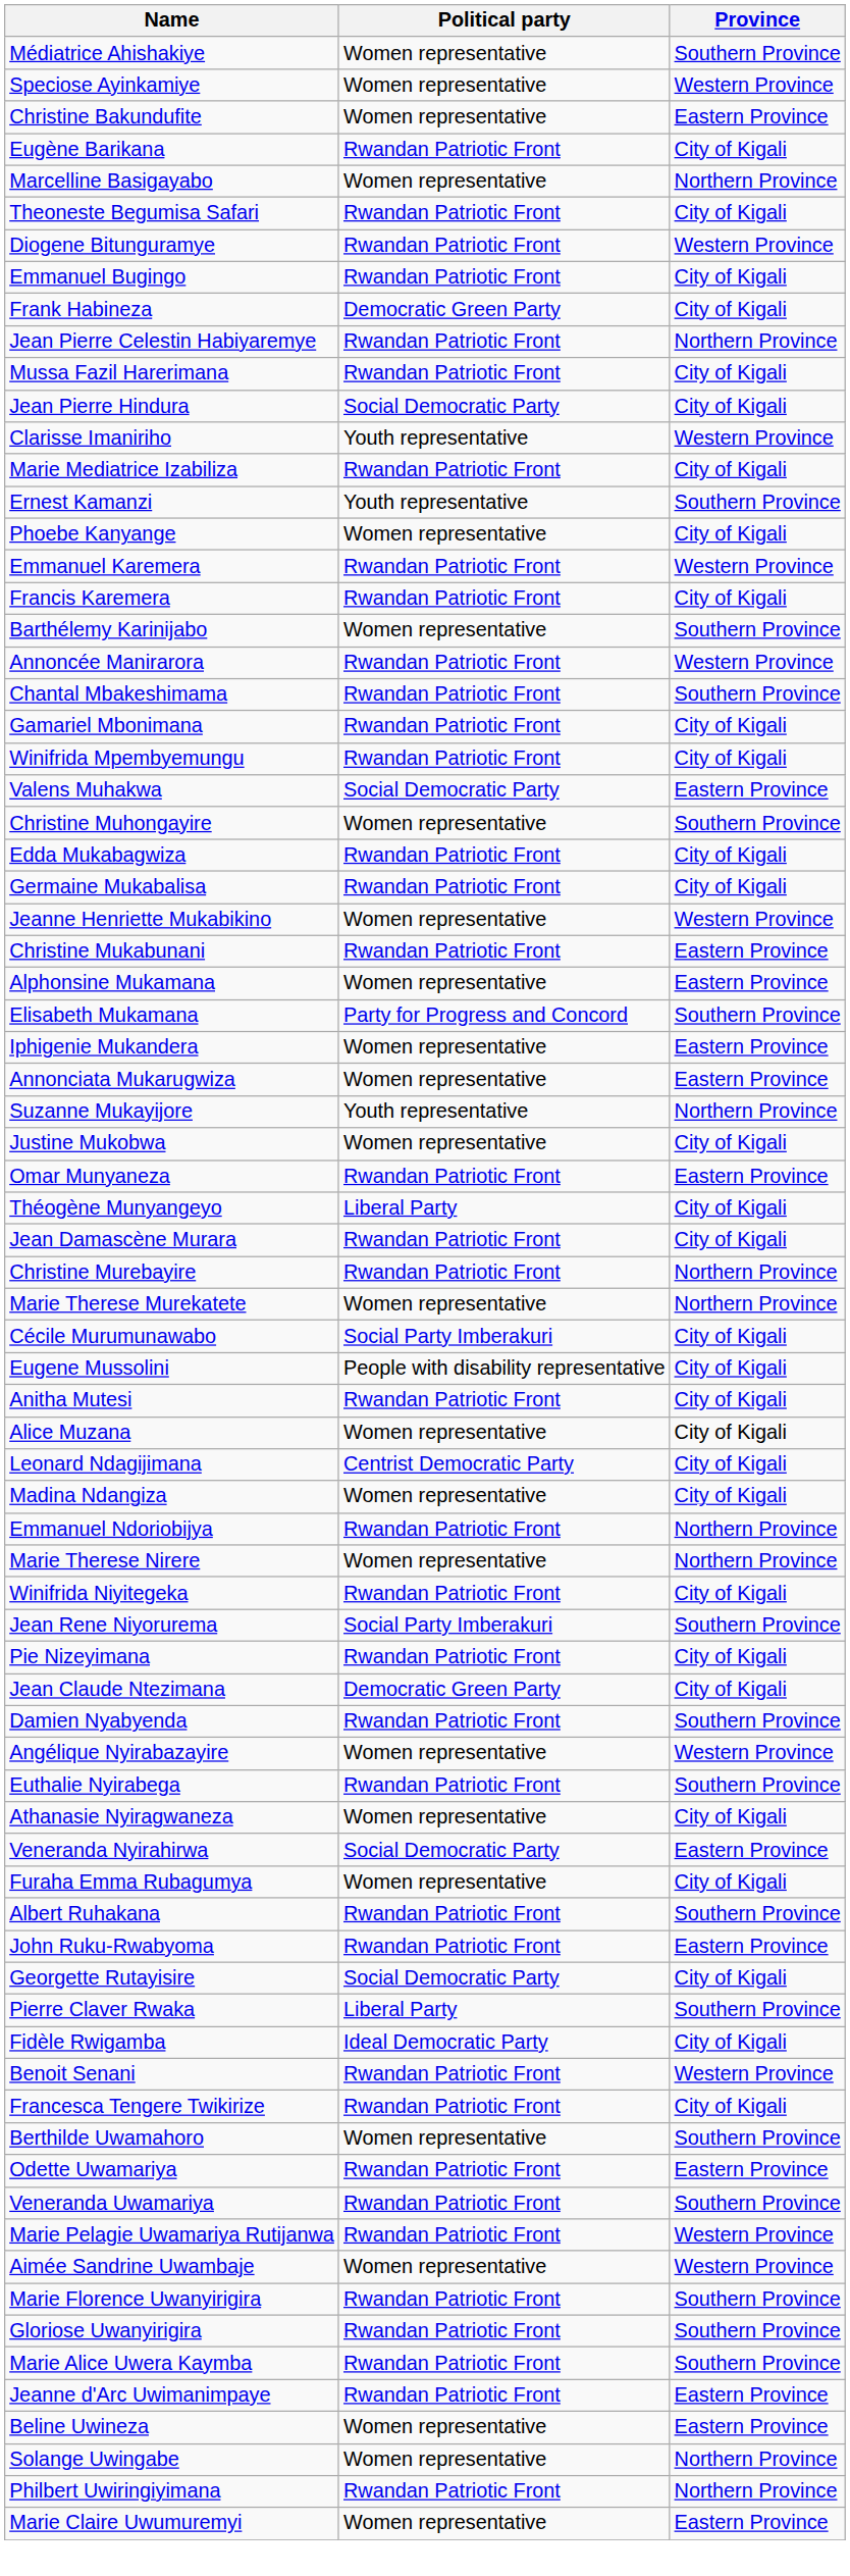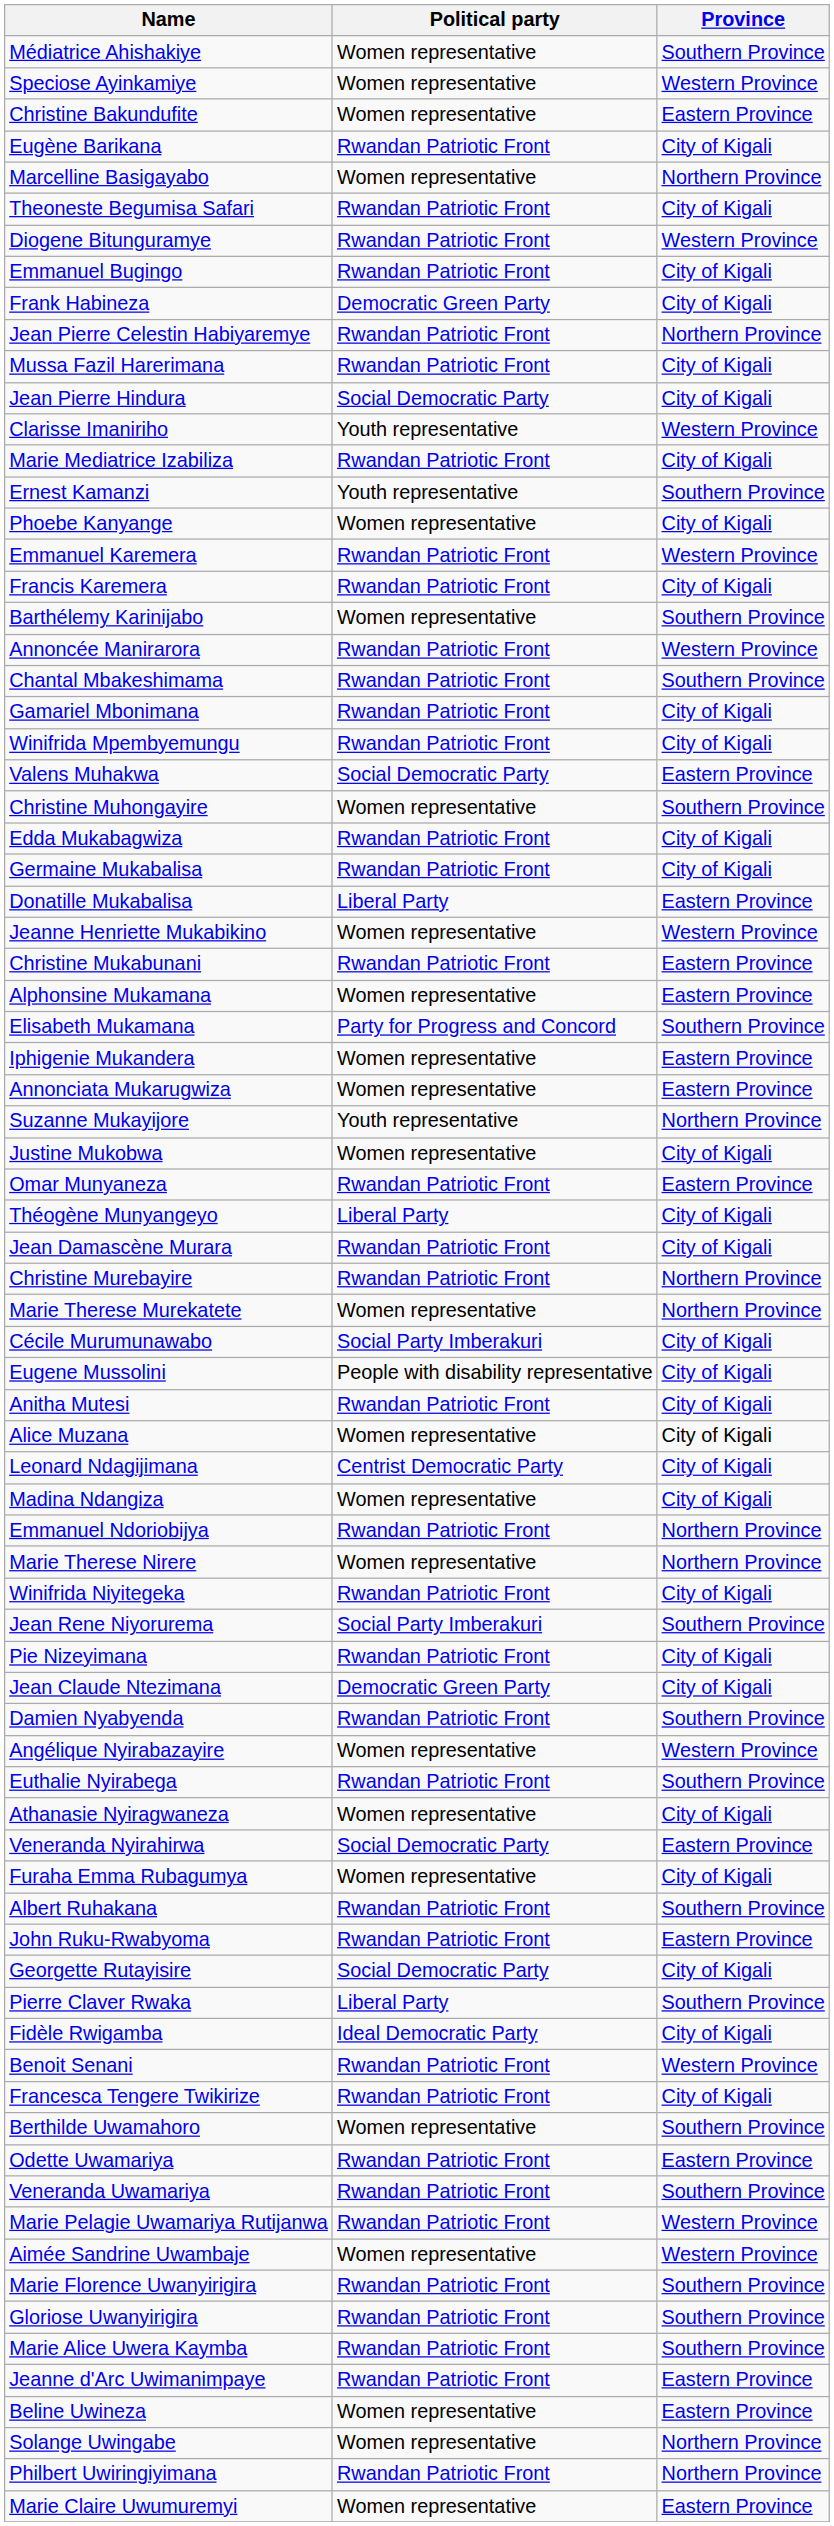 <table class="wikitable sortable">
 <tr>
 <th>Name</th>
 <th>Political party</th>
 <th><a href='#'>Province</a></th>
 </tr>
 <tr>
 <td><a href='#'>Médiatrice Ahishakiye</a></td>
 <td>Women representative</td>
 <td><a href='#'>Southern Province</a></td>
 </tr>
 <tr>
 <td><a href='#'>Speciose Ayinkamiye</a></td>
 <td>Women representative</td>
 <td><a href='#'>Western Province</a></td>
 </tr>
 <tr>
 <td><a href='#'>Christine Bakundufite</a></td>
 <td>Women representative</td>
 <td><a href='#'>Eastern Province</a></td>
 </tr>
 <tr>
 <td><a href='#'>Eugène Barikana</a></td>
 <td><a href='#'>Rwandan Patriotic Front</a></td>
 <td><a href='#'>City of Kigali</a></td>
 </tr>
 <tr>
 <td><a href='#'>Marcelline Basigayabo</a></td>
 <td>Women representative</td>
 <td><a href='#'>Northern Province</a></td>
 </tr>
 <tr>
 <td><a href='#'>Theoneste Begumisa Safari</a></td>
 <td><a href='#'>Rwandan Patriotic Front</a></td>
 <td><a href='#'>City of Kigali</a></td>
 </tr>
 <tr>
 <td><a href='#'>Diogene Bitunguramye</a></td>
 <td><a href='#'>Rwandan Patriotic Front</a></td>
 <td><a href='#'>Western Province</a></td>
 </tr>
 <tr>
 <td><a href='#'>Emmanuel Bugingo</a></td>
 <td><a href='#'>Rwandan Patriotic Front</a></td>
 <td><a href='#'>City of Kigali</a></td>
 </tr>
 <tr>
 <td><a href='#'>Frank Habineza</a></td>
 <td><a href='#'>Democratic Green Party</a></td>
 <td><a href='#'>City of Kigali</a></td>
 </tr>
 <tr>
 <td><a href='#'>Jean Pierre Celestin Habiyaremye</a></td>
 <td><a href='#'>Rwandan Patriotic Front</a></td>
 <td><a href='#'>Northern Province</a></td>
 </tr>
 <tr>
 <td><a href='#'>Mussa Fazil Harerimana</a></td>
 <td><a href='#'>Rwandan Patriotic Front</a></td>
 <td><a href='#'>City of Kigali</a></td>
 </tr>
 <tr>
 <td><a href='#'>Jean Pierre Hindura</a></td>
 <td><a href='#'>Social Democratic Party</a></td>
 <td><a href='#'>City of Kigali</a></td>
 </tr>
 <tr>
 <td><a href='#'>Clarisse Imaniriho</a></td>
 <td>Youth representative</td>
 <td><a href='#'>Western Province</a></td>
 </tr>
 <tr>
 <td><a href='#'>Marie Mediatrice Izabiliza</a></td>
 <td><a href='#'>Rwandan Patriotic Front</a></td>
 <td><a href='#'>City of Kigali</a></td>
 </tr>
 <tr>
 <td><a href='#'>Ernest Kamanzi</a></td>
 <td>Youth representative</td>
 <td><a href='#'>Southern Province</a></td>
 </tr>
 <tr>
 <td><a href='#'>Phoebe Kanyange</a></td>
 <td>Women representative</td>
 <td><a href='#'>City of Kigali</a></td>
 </tr>
 <tr>
 <td><a href='#'>Emmanuel Karemera</a></td>
 <td><a href='#'>Rwandan Patriotic Front</a></td>
 <td><a href='#'>Western Province</a></td>
 </tr>
 <tr>
 <td><a href='#'>Francis Karemera</a></td>
 <td><a href='#'>Rwandan Patriotic Front</a></td>
 <td><a href='#'>City of Kigali</a></td>
 </tr>
 <tr>
 <td><a href='#'>Barthélemy Karinijabo</a></td>
 <td>Women representative</td>
 <td><a href='#'>Southern Province</a></td>
 </tr>
 <tr>
 <td><a href='#'>Annoncée Manirarora</a></td>
 <td><a href='#'>Rwandan Patriotic Front</a></td>
 <td><a href='#'>Western Province</a></td>
 </tr>
 <tr>
 <td><a href='#'>Chantal Mbakeshimama</a></td>
 <td><a href='#'>Rwandan Patriotic Front</a></td>
 <td><a href='#'>Southern Province</a></td>
 </tr>
 <tr>
 <td><a href='#'>Gamariel Mbonimana</a></td>
 <td><a href='#'>Rwandan Patriotic Front</a></td>
 <td><a href='#'>City of Kigali</a></td>
 </tr>
 <tr>
 <td><a href='#'>Winifrida Mpembyemungu</a></td>
 <td><a href='#'>Rwandan Patriotic Front</a></td>
 <td><a href='#'>City of Kigali</a></td>
 </tr>
 <tr>
 <td><a href='#'>Valens Muhakwa</a></td>
 <td><a href='#'>Social Democratic Party</a></td>
 <td><a href='#'>Eastern Province</a></td>
 </tr>
 <tr>
 <td><a href='#'>Christine Muhongayire</a></td>
 <td>Women representative</td>
 <td><a href='#'>Southern Province</a></td>
 </tr>
 <tr>
 <td><a href='#'>Edda Mukabagwiza</a></td>
 <td><a href='#'>Rwandan Patriotic Front</a></td>
 <td><a href='#'>City of Kigali</a></td>
 </tr>
 <tr>
 <td><a href='#'>Germaine Mukabalisa</a></td>
 <td><a href='#'>Rwandan Patriotic Front</a></td>
 <td><a href='#'>City of Kigali</a></td>
+</tr>
+<tr>
+<td><a href='#'>Donatille Mukabalisa</a></td>
+<td><a href='#'>Liberal Party</a></td>
+<td><a href='#'>Eastern Province</a></td>
 </tr>
 <tr>
 <td><a href='#'>Jeanne Henriette Mukabikino</a></td>
 <td>Women representative</td>
 <td><a href='#'>Western Province</a></td>
 </tr>
 <tr>
 <td><a href='#'>Christine Mukabunani</a></td>
 <td><a href='#'>Rwandan Patriotic Front</a></td>
 <td><a href='#'>Eastern Province</a></td>
 </tr>
 <tr>
 <td><a href='#'>Alphonsine Mukamana</a></td>
 <td>Women representative</td>
 <td><a href='#'>Eastern Province</a></td>
 </tr>
 <tr>
 <td><a href='#'>Elisabeth Mukamana</a></td>
 <td><a href='#'>Party for Progress and Concord</a></td>
 <td><a href='#'>Southern Province</a></td>
 </tr>
 <tr>
 <td><a href='#'>Iphigenie Mukandera</a></td>
 <td>Women representative</td>
 <td><a href='#'>Eastern Province</a></td>
 </tr>
 <tr>
 <td><a href='#'>Annonciata Mukarugwiza</a></td>
 <td>Women representative</td>
 <td><a href='#'>Eastern Province</a></td>
 </tr>
 <tr>
 <td><a href='#'>Suzanne Mukayijore</a></td>
 <td>Youth representative</td>
 <td><a href='#'>Northern Province</a></td>
 </tr>
 <tr>
 <td><a href='#'>Justine Mukobwa</a></td>
 <td>Women representative</td>
 <td><a href='#'>City of Kigali</a></td>
 </tr>
 <tr>
 <td><a href='#'>Omar Munyaneza</a></td>
 <td><a href='#'>Rwandan Patriotic Front</a></td>
 <td><a href='#'>Eastern Province</a></td>
 </tr>
 <tr>
 <td><a href='#'>Théogène Munyangeyo</a></td>
 <td><a href='#'>Liberal Party</a></td>
 <td><a href='#'>City of Kigali</a></td>
 </tr>
 <tr>
 <td><a href='#'>Jean Damascène Murara</a></td>
 <td><a href='#'>Rwandan Patriotic Front</a></td>
 <td><a href='#'>City of Kigali</a></td>
 </tr>
 <tr>
 <td><a href='#'>Christine Murebayire</a></td>
 <td><a href='#'>Rwandan Patriotic Front</a></td>
 <td><a href='#'>Northern Province</a></td>
 </tr>
 <tr>
 <td><a href='#'>Marie Therese Murekatete</a></td>
 <td>Women representative</td>
 <td><a href='#'>Northern Province</a></td>
 </tr>
 <tr>
 <td><a href='#'>Cécile Murumunawabo</a></td>
 <td><a href='#'>Social Party Imberakuri</a></td>
 <td><a href='#'>City of Kigali</a></td>
 </tr>
 <tr>
 <td><a href='#'>Eugene Mussolini</a></td>
 <td>People with disability representative</td>
 <td><a href='#'>City of Kigali</a></td>
 </tr>
 <tr>
 <td><a href='#'>Anitha Mutesi</a></td>
 <td><a href='#'>Rwandan Patriotic Front</a></td>
 <td><a href='#'>City of Kigali</a></td>
 </tr>
 <tr>
 <td><a href='#'>Alice Muzana</a></td>
 <td>Women representative</td>
 <td>City of Kigali</td>
 </tr>
 <tr>
 <td><a href='#'>Leonard Ndagijimana</a></td>
 <td><a href='#'>Centrist Democratic Party</a></td>
 <td><a href='#'>City of Kigali</a></td>
 </tr>
 <tr>
 <td><a href='#'>Madina Ndangiza</a></td>
 <td>Women representative</td>
 <td><a href='#'>City of Kigali</a></td>
 </tr>
 <tr>
 <td><a href='#'>Emmanuel Ndoriobijya</a></td>
 <td><a href='#'>Rwandan Patriotic Front</a></td>
 <td><a href='#'>Northern Province</a></td>
 </tr>
 <tr>
 <td><a href='#'>Marie Therese Nirere</a></td>
 <td>Women representative</td>
 <td><a href='#'>Northern Province</a></td>
 </tr>
 <tr>
 <td><a href='#'>Winifrida Niyitegeka</a></td>
 <td><a href='#'>Rwandan Patriotic Front</a></td>
 <td><a href='#'>City of Kigali</a></td>
 </tr>
 <tr>
 <td><a href='#'>Jean Rene Niyorurema</a></td>
 <td><a href='#'>Social Party Imberakuri</a></td>
 <td><a href='#'>Southern Province</a></td>
 </tr>
 <tr>
 <td><a href='#'>Pie Nizeyimana</a></td>
 <td><a href='#'>Rwandan Patriotic Front</a></td>
 <td><a href='#'>City of Kigali</a></td>
 </tr>
 <tr>
 <td><a href='#'>Jean Claude Ntezimana</a></td>
 <td><a href='#'>Democratic Green Party</a></td>
 <td><a href='#'>City of Kigali</a></td>
 </tr>
 <tr>
 <td><a href='#'>Damien Nyabyenda</a></td>
 <td><a href='#'>Rwandan Patriotic Front</a></td>
 <td><a href='#'>Southern Province</a></td>
 </tr>
 <tr>
 <td><a href='#'>Angélique Nyirabazayire</a></td>
 <td>Women representative</td>
 <td><a href='#'>Western Province</a></td>
 </tr>
 <tr>
 <td><a href='#'>Euthalie Nyirabega</a></td>
 <td><a href='#'>Rwandan Patriotic Front</a></td>
 <td><a href='#'>Southern Province</a></td>
 </tr>
 <tr>
 <td><a href='#'>Athanasie Nyiragwaneza</a></td>
 <td>Women representative</td>
 <td><a href='#'>City of Kigali</a></td>
 </tr>
 <tr>
 <td><a href='#'>Veneranda Nyirahirwa</a></td>
 <td><a href='#'>Social Democratic Party</a></td>
 <td><a href='#'>Eastern Province</a></td>
 </tr>
 <tr>
 <td><a href='#'>Furaha Emma Rubagumya</a></td>
 <td>Women representative</td>
 <td><a href='#'>City of Kigali</a></td>
 </tr>
 <tr>
 <td><a href='#'>Albert Ruhakana</a></td>
 <td><a href='#'>Rwandan Patriotic Front</a></td>
 <td><a href='#'>Southern Province</a></td>
 </tr>
 <tr>
 <td><a href='#'>John Ruku-Rwabyoma</a></td>
 <td><a href='#'>Rwandan Patriotic Front</a></td>
 <td><a href='#'>Eastern Province</a></td>
 </tr>
 <tr>
 <td><a href='#'>Georgette Rutayisire</a></td>
 <td><a href='#'>Social Democratic Party</a></td>
 <td><a href='#'>City of Kigali</a></td>
 </tr>
 <tr>
 <td><a href='#'>Pierre Claver Rwaka</a></td>
 <td><a href='#'>Liberal Party</a></td>
 <td><a href='#'>Southern Province</a></td>
 </tr>
 <tr>
 <td><a href='#'>Fidèle Rwigamba</a></td>
 <td><a href='#'>Ideal Democratic Party</a></td>
 <td><a href='#'>City of Kigali</a></td>
 </tr>
 <tr>
 <td><a href='#'>Benoit Senani</a></td>
 <td><a href='#'>Rwandan Patriotic Front</a></td>
 <td><a href='#'>Western Province</a></td>
 </tr>
 <tr>
 <td><a href='#'>Francesca Tengere Twikirize</a></td>
 <td><a href='#'>Rwandan Patriotic Front</a></td>
 <td><a href='#'>City of Kigali</a></td>
 </tr>
 <tr>
 <td><a href='#'>Berthilde Uwamahoro</a></td>
 <td>Women representative</td>
 <td><a href='#'>Southern Province</a></td>
 </tr>
 <tr>
 <td><a href='#'>Odette Uwamariya</a></td>
 <td><a href='#'>Rwandan Patriotic Front</a></td>
 <td><a href='#'>Eastern Province</a></td>
 </tr>
 <tr>
 <td><a href='#'>Veneranda Uwamariya</a></td>
 <td><a href='#'>Rwandan Patriotic Front</a></td>
 <td><a href='#'>Southern Province</a></td>
 </tr>
 <tr>
 <td><a href='#'>Marie Pelagie Uwamariya Rutijanwa</a></td>
 <td><a href='#'>Rwandan Patriotic Front</a></td>
 <td><a href='#'>Western Province</a></td>
 </tr>
 <tr>
 <td><a href='#'>Aimée Sandrine Uwambaje</a></td>
 <td>Women representative</td>
 <td><a href='#'>Western Province</a></td>
 </tr>
 <tr>
 <td><a href='#'>Marie Florence Uwanyirigira</a></td>
 <td><a href='#'>Rwandan Patriotic Front</a></td>
 <td><a href='#'>Southern Province</a></td>
 </tr>
 <tr>
 <td><a href='#'>Gloriose Uwanyirigira</a></td>
 <td><a href='#'>Rwandan Patriotic Front</a></td>
 <td><a href='#'>Southern Province</a></td>
 </tr>
 <tr>
 <td><a href='#'>Marie Alice Uwera Kaymba</a></td>
 <td><a href='#'>Rwandan Patriotic Front</a></td>
 <td><a href='#'>Southern Province</a></td>
 </tr>
 <tr>
 <td><a href='#'>Jeanne d'Arc Uwimanimpaye</a></td>
 <td><a href='#'>Rwandan Patriotic Front</a></td>
 <td><a href='#'>Eastern Province</a></td>
 </tr>
 <tr>
 <td><a href='#'>Beline Uwineza</a></td>
 <td>Women representative</td>
 <td><a href='#'>Eastern Province</a></td>
 </tr>
 <tr>
 <td><a href='#'>Solange Uwingabe</a></td>
 <td>Women representative</td>
 <td><a href='#'>Northern Province</a></td>
 </tr>
 <tr>
 <td><a href='#'>Philbert Uwiringiyimana</a></td>
 <td><a href='#'>Rwandan Patriotic Front</a></td>
 <td><a href='#'>Northern Province</a></td>
 </tr>
 <tr>
 <td><a href='#'>Marie Claire Uwumuremyi</a></td>
 <td>Women representative</td>
 <td><a href='#'>Eastern Province</a></td>
 </tr>
 </table>
